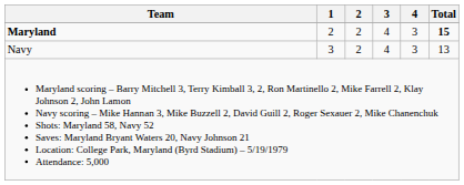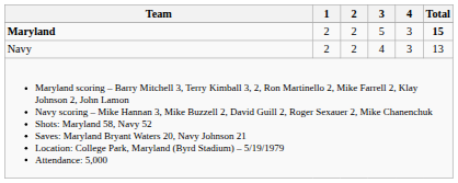 <table class="wikitable" style="text-align:center; max-width:40em">
 <tr>
 <th>Team</th>
 <th style="width:2em">1</th>
 <th style="width:2em">2</th>
 <th style="width:2em">3</th>
 <th style="width:2em">4</th>
 <th style="width:2em">Total</th>
 </tr>
 <tr>
 </tr>
 <tr>
 <td style="text-align:left"><strong>Maryland</strong></td>
 <td>2</td>
 <td>2</td>
-<td>4</td>
+<td>5</td>
 <td>3</td>
 <td><strong>15</strong></td>
 </tr>
 <tr>
 <td style="text-align:left">Navy</td>
-<td>3</td>
+<td>2</td>
 <td>2</td>
 <td>4</td>
 <td>3</td>
 <td>13</td>
 </tr>
 <tr>
 <td colspan=6 style="text-align:left; font-size:88%;"><br><ul><li>Maryland scoring – Barry Mitchell 3, Terry Kimball 3,  2, Ron Martinello 2, Mike Farrell 2, Klay Johnson 2, John Lamon</li><li>Navy scoring – Mike Hannan 3, Mike Buzzell 2, David Guill 2, Roger Sexauer 2, Mike Chanenchuk</li><li>Shots: Maryland 58, Navy 52</li><li>Saves: Maryland Bryant Waters 20, Navy Johnson 21</li><li>Location: College Park, Maryland (Byrd Stadium) – 5/19/1979</li><li>Attendance: 5,000</li></ul></td>
 </tr>
 </table>
